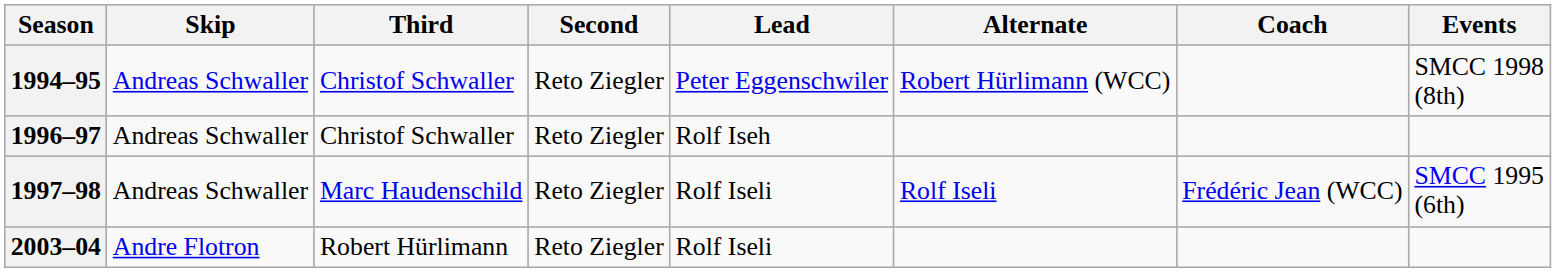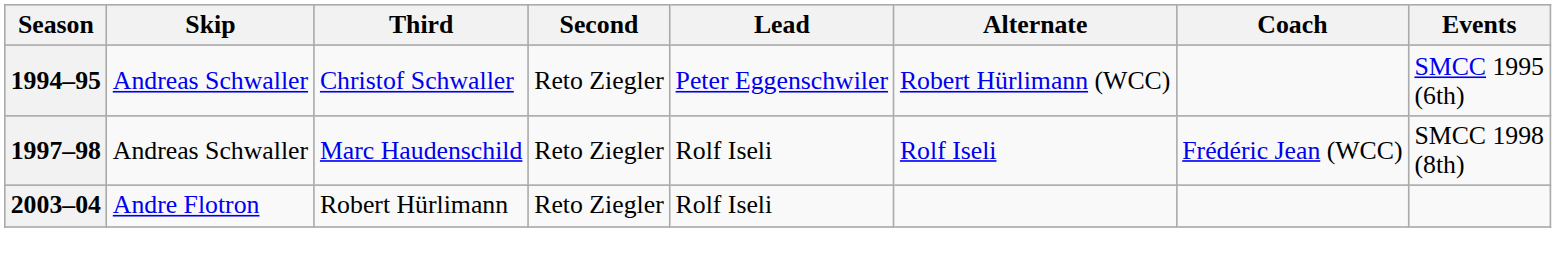 <table class="wikitable">
 <tr>
 <th scope="col">Season</th>
 <th scope="col">Skip</th>
 <th scope="col">Third</th>
 <th scope="col">Second</th>
 <th scope="col">Lead</th>
 <th scope="col">Alternate</th>
 <th scope="col">Coach</th>
 <th scope="col">Events</th>
 </tr>
 <tr>
 <th scope="row">1994–95</th>
 <td><a href='#'>Andreas Schwaller</a></td>
 <td><a href='#'>Christof Schwaller</a></td>
 <td>Reto Ziegler</td>
 <td><a href='#'>Peter Eggenschwiler</a></td>
 <td><a href='#'>Robert Hürlimann</a> (WCC)</td>
 <td></td>
-<td>SMCC 1998 <br> (8th)</td>
-</tr>
-<tr>
-<th scope="row">1996–97</th>
-<td>Andreas Schwaller</td>
-<td>Christof Schwaller</td>
-<td>Reto Ziegler</td>
-<td>Rolf Iseh</td>
-<td></td>
-<td></td>
-<td></td>
+<td><a href='#'>SMCC</a> 1995 <br> (6th)</td>
 </tr>
 <tr>
 <th scope="row">1997–98</th>
 <td>Andreas Schwaller</td>
 <td><a href='#'>Marc Haudenschild</a></td>
 <td>Reto Ziegler</td>
 <td>Rolf Iseli</td>
 <td><a href='#'>Rolf Iseli</a></td>
 <td><a href='#'>Frédéric Jean</a> (WCC)</td>
-<td><a href='#'>SMCC</a> 1995 <br> (6th)</td>
+<td>SMCC 1998 <br> (8th)</td>
 </tr>
 <tr>
 <th scope="row">2003–04</th>
 <td><a href='#'>Andre Flotron</a></td>
 <td>Robert Hürlimann</td>
 <td>Reto Ziegler</td>
 <td>Rolf Iseli</td>
 <td></td>
 <td></td>
 <td></td>
 </tr>
 </table>
